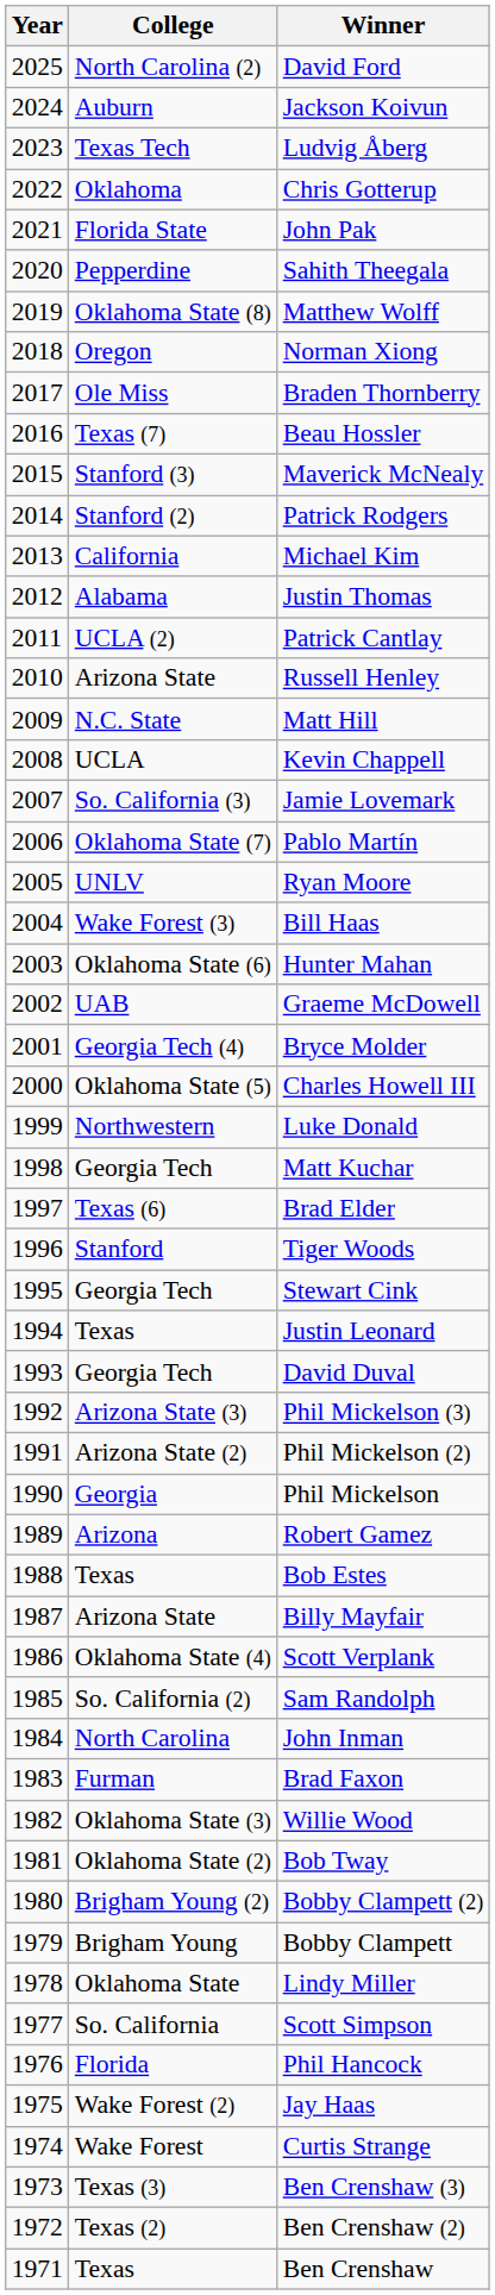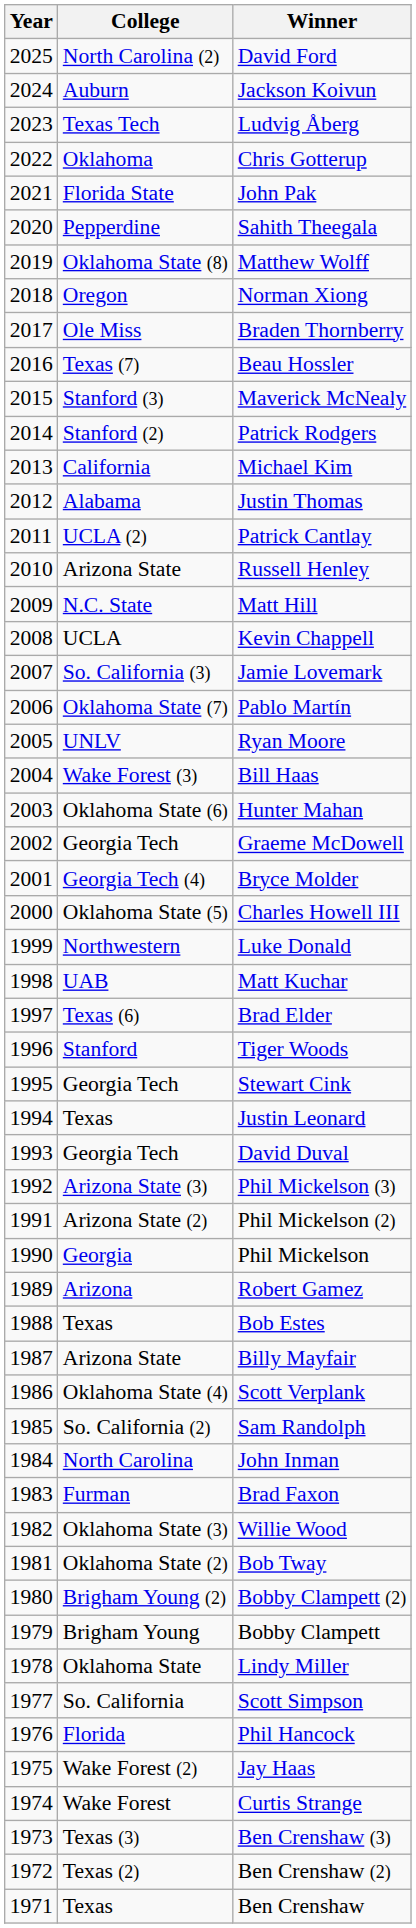 <table class="wikitable">
 <tr>
 <th>Year</th>
 <th>College</th>
 <th>Winner</th>
 </tr>
 <tr>
 <td>2025</td>
 <td><a href='#'>North Carolina</a> <small>(2)</small></td>
 <td><a href='#'>David Ford</a></td>
 </tr>
 <tr>
 <td>2024</td>
 <td><a href='#'>Auburn</a></td>
 <td><a href='#'>Jackson Koivun</a></td>
 </tr>
 <tr>
 <td>2023</td>
 <td><a href='#'>Texas Tech</a></td>
 <td><a href='#'>Ludvig Åberg</a></td>
 </tr>
 <tr>
 <td>2022</td>
 <td><a href='#'>Oklahoma</a></td>
 <td><a href='#'>Chris Gotterup</a></td>
 </tr>
 <tr>
 <td>2021</td>
 <td><a href='#'>Florida State</a></td>
 <td><a href='#'>John Pak</a></td>
 </tr>
 <tr>
 <td>2020</td>
 <td><a href='#'>Pepperdine</a></td>
 <td><a href='#'>Sahith Theegala</a></td>
 </tr>
 <tr>
 <td>2019</td>
 <td><a href='#'>Oklahoma State</a> <small>(8)</small></td>
 <td><a href='#'>Matthew Wolff</a></td>
 </tr>
 <tr>
 <td>2018</td>
 <td><a href='#'>Oregon</a></td>
 <td><a href='#'>Norman Xiong</a></td>
 </tr>
 <tr>
 <td>2017</td>
 <td><a href='#'>Ole Miss</a></td>
 <td><a href='#'>Braden Thornberry</a></td>
 </tr>
 <tr>
 <td>2016</td>
 <td><a href='#'>Texas</a> <small>(7)</small></td>
 <td><a href='#'>Beau Hossler</a></td>
 </tr>
 <tr>
 <td>2015</td>
 <td><a href='#'>Stanford</a> <small>(3)</small></td>
 <td><a href='#'>Maverick McNealy</a></td>
 </tr>
 <tr>
 <td>2014</td>
 <td><a href='#'>Stanford</a> <small>(2)</small></td>
 <td><a href='#'>Patrick Rodgers</a></td>
 </tr>
 <tr>
 <td>2013</td>
 <td><a href='#'>California</a></td>
 <td><a href='#'>Michael Kim</a></td>
 </tr>
 <tr>
 <td>2012</td>
 <td><a href='#'>Alabama</a></td>
 <td><a href='#'>Justin Thomas</a></td>
 </tr>
 <tr>
 <td>2011</td>
 <td><a href='#'>UCLA</a> <small>(2)</small></td>
 <td><a href='#'>Patrick Cantlay</a></td>
 </tr>
 <tr>
 <td>2010</td>
 <td>Arizona State</td>
 <td><a href='#'>Russell Henley</a></td>
 </tr>
 <tr>
 <td>2009</td>
 <td><a href='#'>N.C. State</a></td>
 <td><a href='#'>Matt Hill</a></td>
 </tr>
 <tr>
 <td>2008</td>
 <td>UCLA</td>
 <td><a href='#'>Kevin Chappell</a></td>
 </tr>
 <tr>
 <td>2007</td>
 <td><a href='#'>So. California</a> <small>(3)</small></td>
 <td><a href='#'>Jamie Lovemark</a></td>
 </tr>
 <tr>
 <td>2006</td>
 <td><a href='#'>Oklahoma State</a> <small>(7)</small></td>
 <td><a href='#'>Pablo Martín</a></td>
 </tr>
 <tr>
 <td>2005</td>
 <td><a href='#'>UNLV</a></td>
 <td><a href='#'>Ryan Moore</a></td>
 </tr>
 <tr>
 <td>2004</td>
 <td><a href='#'>Wake Forest</a> <small>(3)</small></td>
 <td><a href='#'>Bill Haas</a></td>
 </tr>
 <tr>
 <td>2003</td>
 <td>Oklahoma State <small>(6)</small></td>
 <td><a href='#'>Hunter Mahan</a></td>
 </tr>
 <tr>
 <td>2002</td>
-<td><a href='#'>UAB</a></td>
+<td>Georgia Tech</td>
 <td><a href='#'>Graeme McDowell</a></td>
 </tr>
 <tr>
 <td>2001</td>
 <td><a href='#'>Georgia Tech</a> <small>(4)</small></td>
 <td><a href='#'>Bryce Molder</a></td>
 </tr>
 <tr>
 <td>2000</td>
 <td>Oklahoma State <small>(5)</small></td>
 <td><a href='#'>Charles Howell III</a></td>
 </tr>
 <tr>
 <td>1999</td>
 <td><a href='#'>Northwestern</a></td>
 <td><a href='#'>Luke Donald</a></td>
 </tr>
 <tr>
 <td>1998</td>
-<td>Georgia Tech</td>
+<td><a href='#'>UAB</a></td>
 <td><a href='#'>Matt Kuchar</a></td>
 </tr>
 <tr>
 <td>1997</td>
 <td><a href='#'>Texas</a> <small>(6)</small></td>
 <td><a href='#'>Brad Elder</a></td>
 </tr>
 <tr>
 <td>1996</td>
 <td><a href='#'>Stanford</a></td>
 <td><a href='#'>Tiger Woods</a></td>
 </tr>
 <tr>
 <td>1995</td>
 <td>Georgia Tech</td>
 <td><a href='#'>Stewart Cink</a></td>
 </tr>
 <tr>
 <td>1994</td>
 <td>Texas</td>
 <td><a href='#'>Justin Leonard</a></td>
 </tr>
 <tr>
 <td>1993</td>
 <td>Georgia Tech</td>
 <td><a href='#'>David Duval</a></td>
 </tr>
 <tr>
 <td>1992</td>
 <td><a href='#'>Arizona State</a> <small>(3)</small></td>
 <td><a href='#'>Phil Mickelson</a> <small>(3)</small></td>
 </tr>
 <tr>
 <td>1991</td>
 <td>Arizona State <small>(2)</small></td>
 <td>Phil Mickelson <small>(2)</small></td>
 </tr>
 <tr>
 <td>1990</td>
 <td><a href='#'>Georgia</a></td>
 <td>Phil Mickelson</td>
 </tr>
 <tr>
 <td>1989</td>
 <td><a href='#'>Arizona</a></td>
 <td><a href='#'>Robert Gamez</a></td>
 </tr>
 <tr>
 <td>1988</td>
 <td>Texas</td>
 <td><a href='#'>Bob Estes</a></td>
 </tr>
 <tr>
 <td>1987</td>
 <td>Arizona State</td>
 <td><a href='#'>Billy Mayfair</a></td>
 </tr>
 <tr>
 <td>1986</td>
 <td>Oklahoma State <small>(4)</small></td>
 <td><a href='#'>Scott Verplank</a></td>
 </tr>
 <tr>
 <td>1985</td>
 <td>So. California <small>(2)</small></td>
 <td><a href='#'>Sam Randolph</a></td>
 </tr>
 <tr>
 <td>1984</td>
 <td><a href='#'>North Carolina</a></td>
 <td><a href='#'>John Inman</a></td>
 </tr>
 <tr>
 <td>1983</td>
 <td><a href='#'>Furman</a></td>
 <td><a href='#'>Brad Faxon</a></td>
 </tr>
 <tr>
 <td>1982</td>
 <td>Oklahoma State <small>(3)</small></td>
 <td><a href='#'>Willie Wood</a></td>
 </tr>
 <tr>
 <td>1981</td>
 <td>Oklahoma State <small>(2)</small></td>
 <td><a href='#'>Bob Tway</a></td>
 </tr>
 <tr>
 <td>1980</td>
 <td><a href='#'>Brigham Young</a> <small>(2)</small></td>
 <td><a href='#'>Bobby Clampett</a> <small>(2)</small></td>
 </tr>
 <tr>
 <td>1979</td>
 <td>Brigham Young</td>
 <td>Bobby Clampett</td>
 </tr>
 <tr>
 <td>1978</td>
 <td>Oklahoma State</td>
 <td><a href='#'>Lindy Miller</a></td>
 </tr>
 <tr>
 <td>1977</td>
 <td>So. California</td>
 <td><a href='#'>Scott Simpson</a></td>
 </tr>
 <tr>
 <td>1976</td>
 <td><a href='#'>Florida</a></td>
 <td><a href='#'>Phil Hancock</a></td>
 </tr>
 <tr>
 <td>1975</td>
 <td>Wake Forest <small>(2)</small></td>
 <td><a href='#'>Jay Haas</a></td>
 </tr>
 <tr>
 <td>1974</td>
 <td>Wake Forest</td>
 <td><a href='#'>Curtis Strange</a></td>
 </tr>
 <tr>
 <td>1973</td>
 <td>Texas <small>(3)</small></td>
 <td><a href='#'>Ben Crenshaw</a> <small>(3)</small></td>
 </tr>
 <tr>
 <td>1972</td>
 <td>Texas <small>(2)</small></td>
 <td>Ben Crenshaw <small>(2)</small></td>
 </tr>
 <tr>
 <td>1971</td>
 <td>Texas</td>
 <td>Ben Crenshaw</td>
 </tr>
 </table>
